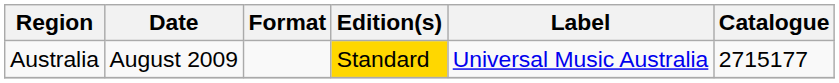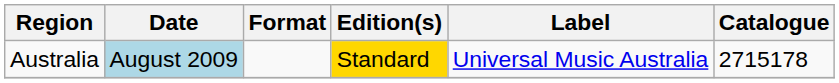 <table class="wikitable plainrowheaders">
 <tr>
 <th scope="col">Region</th>
 <th scope="col">Date</th>
 <th scope="col">Format</th>
 <th scope="col">Edition(s)</th>
 <th scope="col">Label</th>
 <th scope="col">Catalogue</th>
 </tr>
 <tr>
 <td>Australia</td>
-<td>August 2009</td>
+<td style="background: lightblue;">August 2009</td>
 <td></td>
 <td style="background: gold;">Standard</td>
 <td><a href='#'>Universal Music Australia</a></td>
-<td>2715177</td>
+<td>2715178</td>
 </tr>
 <tr>
 </tr>
 </table>
